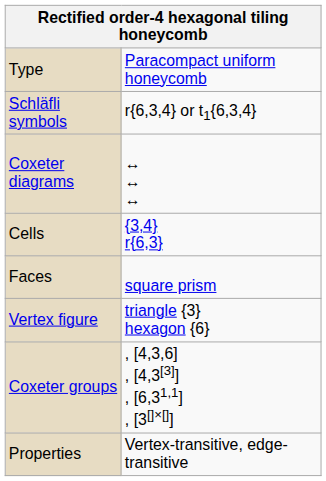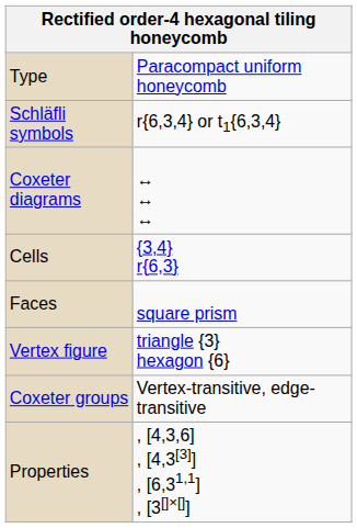 <table class="wikitable" align="right" style="margin-left:10px" width="320">
 <tr>
 <th bgcolor=#e7dcc3 colspan=2>Rectified order-4 hexagonal tiling honeycomb</th>
 </tr>
 <tr>
 <td bgcolor=#e7dcc3>Type</td>
 <td><a href='#'>Paracompact uniform honeycomb</a></td>
 </tr>
 <tr>
 <td bgcolor=#e7dcc3><a href='#'>Schläfli symbols</a></td>
 <td>r{6,3,4} or t<sub>1</sub>{6,3,4}</td>
 </tr>
 <tr>
 <td bgcolor=#e7dcc3><a href='#'>Coxeter diagrams</a></td>
 <td><br> ↔ <br> ↔ <br> ↔ </td>
 </tr>
 <tr>
 <td bgcolor=#e7dcc3>Cells</td>
 <td><a href='#'>{3,4}</a> <br><a href='#'>r{6,3}</a> </td>
 </tr>
 <tr>
 <td bgcolor=#e7dcc3>Faces</td>
 <td><br><a href='#'>square prism</a></td>
 </tr>
 <tr>
 <td bgcolor=#e7dcc3><a href='#'>Vertex figure</a></td>
 <td><a href='#'>triangle</a> {3}<br><a href='#'>hexagon</a> {6}</td>
 </tr>
 <tr>
 <td bgcolor=#e7dcc3><a href='#'>Coxeter groups</a></td>
-<td>, [4,3,6]<br>, [4,3<sup>[3]</sup>]<br>, [6,3<sup>1,1</sup>]<br>, [3<sup>[]×[]</sup>]</td>
+<td>Vertex-transitive, edge-transitive</td>
 </tr>
 <tr>
 <td bgcolor=#e7dcc3>Properties</td>
-<td>Vertex-transitive, edge-transitive</td>
+<td>, [4,3,6]<br>, [4,3<sup>[3]</sup>]<br>, [6,3<sup>1,1</sup>]<br>, [3<sup>[]×[]</sup>]</td>
 </tr>
 </table>
